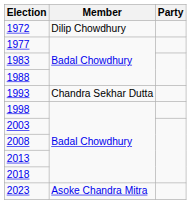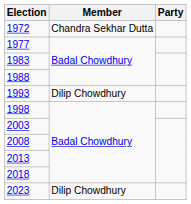 <table class="wikitable sortable">
 <tr>
 <th>Election</th>
 <th>Member</th>
 <th colspan=2>Party</th>
 </tr>
 <tr>
 <td><a href='#'>1972</a></td>
-<td>Dilip Chowdhury</td>
+<td>Chandra Sekhar Dutta</td>
 <td></td>
 </tr>
 <tr>
 <td><a href='#'>1977</a></td>
 <td rowspan=3><a href='#'>Badal Chowdhury</a></td>
 <td></td>
 </tr>
 <tr>
 <td><a href='#'>1983</a></td>
 </tr>
 <tr>
 <td><a href='#'>1988</a></td>
 </tr>
 <tr>
 <td><a href='#'>1993</a></td>
-<td>Chandra Sekhar Dutta</td>
+<td>Dilip Chowdhury</td>
 <td></td>
 </tr>
 <tr>
 <td><a href='#'>1998</a></td>
 <td rowspan=5><a href='#'>Badal Chowdhury</a></td>
 <td></td>
 </tr>
 <tr>
 <td><a href='#'>2003</a></td>
 </tr>
 <tr>
 <td><a href='#'>2008</a></td>
 </tr>
 <tr>
 <td><a href='#'>2013</a></td>
 </tr>
 <tr>
 <td><a href='#'>2018</a></td>
 </tr>
 <tr>
 <td><a href='#'>2023</a></td>
-<td><a href='#'>Asoke Chandra Mitra</a></td>
+<td>Dilip Chowdhury</td>
 <td></td>
 </tr>
 </table>
